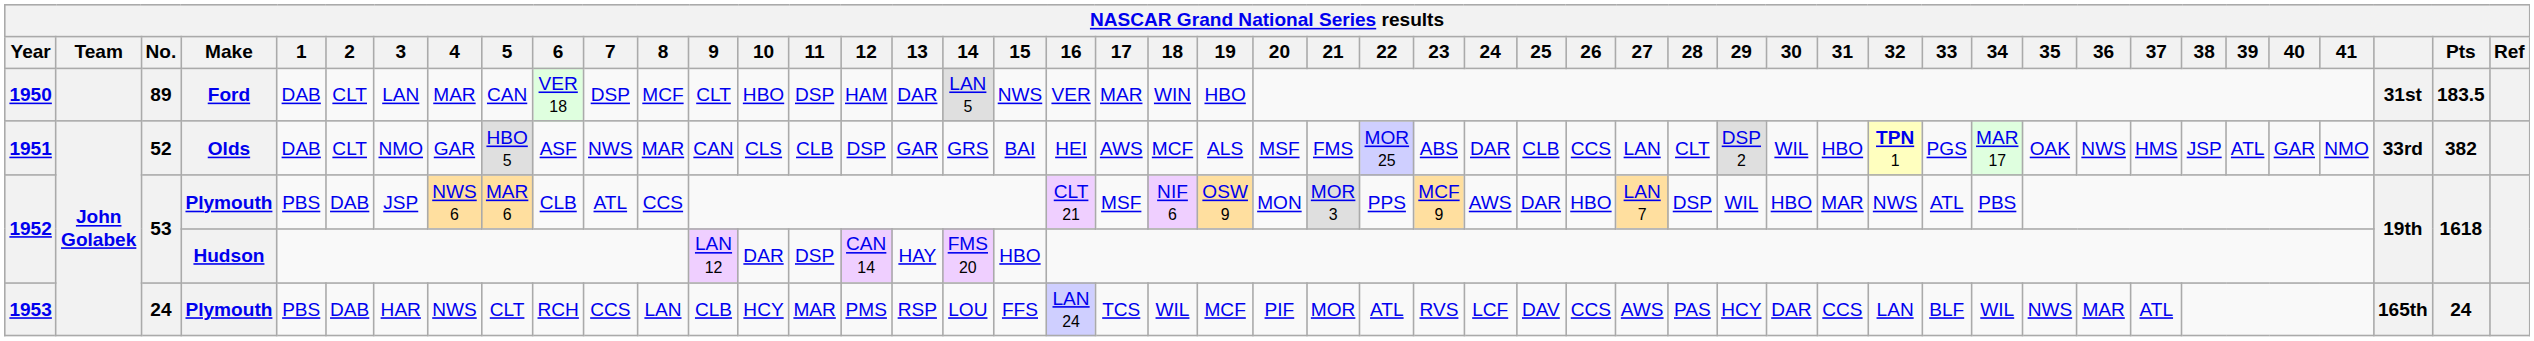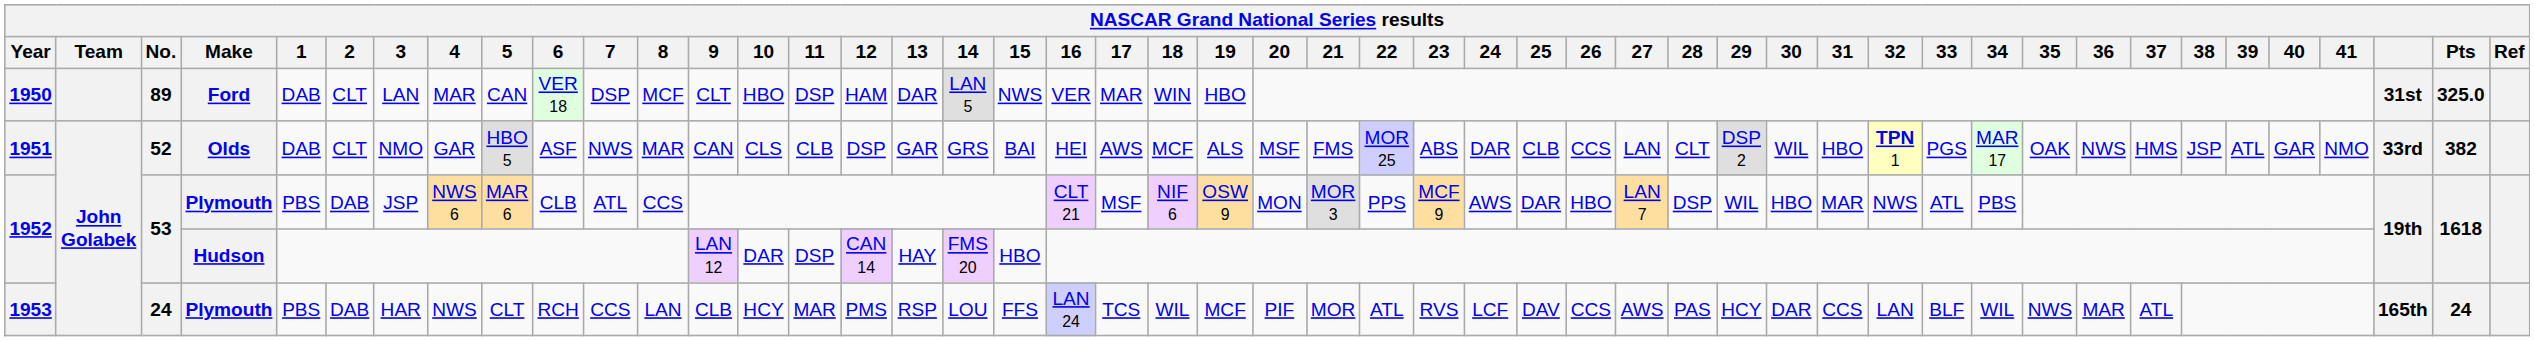 <table class="wikitable" style="text-align:center; font-size:75%">
 <tr>
 <th colspan="69"><a href='#'>NASCAR Grand National Series</a> results</th>
 </tr>
 <tr>
 <th>Year</th>
 <th>Team</th>
 <th>No.</th>
 <th>Make</th>
 <th>1</th>
 <th>2</th>
 <th>3</th>
 <th>4</th>
 <th>5</th>
 <th>6</th>
 <th>7</th>
 <th>8</th>
 <th>9</th>
 <th>10</th>
 <th>11</th>
 <th>12</th>
 <th>13</th>
 <th>14</th>
 <th>15</th>
 <th>16</th>
 <th>17</th>
 <th>18</th>
 <th>19</th>
 <th>20</th>
 <th>21</th>
 <th>22</th>
 <th>23</th>
 <th>24</th>
 <th>25</th>
 <th>26</th>
 <th>27</th>
 <th>28</th>
 <th>29</th>
 <th>30</th>
 <th>31</th>
 <th>32</th>
 <th>33</th>
 <th>34</th>
 <th>35</th>
 <th>36</th>
 <th>37</th>
 <th>38</th>
 <th>39</th>
 <th>40</th>
 <th>41</th>
 <th></th>
 <th>Pts</th>
 <th>Ref</th>
 </tr>
 <tr>
 <th><a href='#'>1950</a></th>
 <th></th>
 <th>89</th>
 <th><a href='#'>Ford</a></th>
 <td><a href='#'>DAB</a></td>
 <td><a href='#'>CLT</a></td>
 <td><a href='#'>LAN</a></td>
 <td><a href='#'>MAR</a></td>
 <td><a href='#'>CAN</a></td>
 <td style="background:#DFFFDF;"><a href='#'>VER</a><br><small>18</small></td>
 <td><a href='#'>DSP</a></td>
 <td><a href='#'>MCF</a></td>
 <td><a href='#'>CLT</a></td>
 <td><a href='#'>HBO</a></td>
 <td><a href='#'>DSP</a></td>
 <td><a href='#'>HAM</a></td>
 <td><a href='#'>DAR</a></td>
 <td style="background:#DFDFDF;"><a href='#'>LAN</a><br><small>5</small></td>
 <td><a href='#'>NWS</a></td>
 <td><a href='#'>VER</a></td>
 <td><a href='#'>MAR</a></td>
 <td><a href='#'>WIN</a></td>
 <td><a href='#'>HBO</a></td>
 <td colspan=22></td>
 <th>31st</th>
-<th>183.5</th>
+<th>325.0</th>
 <th></th>
 </tr>
 <tr>
 <th><a href='#'>1951</a></th>
 <th rowspan=4><a href='#'>John Golabek</a></th>
 <th>52</th>
 <th><a href='#'>Olds</a></th>
 <td><a href='#'>DAB</a></td>
 <td><a href='#'>CLT</a></td>
 <td><a href='#'>NMO</a></td>
 <td><a href='#'>GAR</a></td>
 <td style="background:#DFDFDF;"><a href='#'>HBO</a><br><small>5</small></td>
 <td><a href='#'>ASF</a></td>
 <td><a href='#'>NWS</a></td>
 <td><a href='#'>MAR</a></td>
 <td><a href='#'>CAN</a></td>
 <td><a href='#'>CLS</a></td>
 <td><a href='#'>CLB</a></td>
 <td><a href='#'>DSP</a></td>
 <td><a href='#'>GAR</a></td>
 <td><a href='#'>GRS</a></td>
 <td><a href='#'>BAI</a></td>
 <td><a href='#'>HEI</a></td>
 <td><a href='#'>AWS</a></td>
 <td><a href='#'>MCF</a></td>
 <td><a href='#'>ALS</a></td>
 <td><a href='#'>MSF</a></td>
 <td><a href='#'>FMS</a></td>
 <td style="background:#CFCFFF;"><a href='#'>MOR</a><br><small>25</small></td>
 <td><a href='#'>ABS</a></td>
 <td><a href='#'>DAR</a></td>
 <td><a href='#'>CLB</a></td>
 <td><a href='#'>CCS</a></td>
 <td><a href='#'>LAN</a></td>
 <td><a href='#'>CLT</a></td>
 <td style="background:#DFDFDF;"><a href='#'>DSP</a><br><small>2</small></td>
 <td><a href='#'>WIL</a></td>
 <td><a href='#'>HBO</a></td>
 <td style="background:#FFFFBF;"><strong><a href='#'>TPN</a></strong><br><small>1</small></td>
 <td><a href='#'>PGS</a></td>
 <td style="background:#DFFFDF;"><a href='#'>MAR</a><br><small>17</small></td>
 <td><a href='#'>OAK</a></td>
 <td><a href='#'>NWS</a></td>
 <td><a href='#'>HMS</a></td>
 <td><a href='#'>JSP</a></td>
 <td><a href='#'>ATL</a></td>
 <td><a href='#'>GAR</a></td>
 <td><a href='#'>NMO</a></td>
 <th>33rd</th>
 <th>382</th>
 <th></th>
 </tr>
 <tr>
 <th rowspan=2><a href='#'>1952</a></th>
 <th rowspan=2>53</th>
 <th><a href='#'>Plymouth</a></th>
 <td><a href='#'>PBS</a></td>
 <td><a href='#'>DAB</a></td>
 <td><a href='#'>JSP</a></td>
 <td style="background:#FFDF9F;"><a href='#'>NWS</a><br><small>6</small></td>
 <td style="background:#FFDF9F;"><a href='#'>MAR</a><br><small>6</small></td>
 <td><a href='#'>CLB</a></td>
 <td><a href='#'>ATL</a></td>
 <td><a href='#'>CCS</a></td>
 <td colspan=7></td>
 <td style="background:#EFCFFF;"><a href='#'>CLT</a><br><small>21</small></td>
 <td><a href='#'>MSF</a></td>
 <td style="background:#EFCFFF;"><a href='#'>NIF</a><br><small>6</small></td>
 <td style="background:#FFDF9F;"><a href='#'>OSW</a><br><small>9</small></td>
 <td><a href='#'>MON</a></td>
 <td style="background:#DFDFDF;"><a href='#'>MOR</a><br><small>3</small></td>
 <td><a href='#'>PPS</a></td>
 <td style="background:#FFDF9F;"><a href='#'>MCF</a><br><small>9</small></td>
 <td><a href='#'>AWS</a></td>
 <td><a href='#'>DAR</a></td>
 <td><a href='#'>HBO</a></td>
 <td style="background:#FFDF9F;"><a href='#'>LAN</a><br><small>7</small></td>
 <td><a href='#'>DSP</a></td>
 <td><a href='#'>WIL</a></td>
 <td><a href='#'>HBO</a></td>
 <td><a href='#'>MAR</a></td>
 <td><a href='#'>NWS</a></td>
 <td><a href='#'>ATL</a></td>
 <td><a href='#'>PBS</a></td>
 <td colspan=7></td>
 <th rowspan=2>19th</th>
 <th rowspan=2>1618</th>
 <th rowspan=2></th>
 </tr>
 <tr>
 <th><a href='#'>Hudson</a></th>
 <td colspan=8></td>
 <td style="background:#EFCFFF;"><a href='#'>LAN</a><br><small>12</small></td>
 <td><a href='#'>DAR</a></td>
 <td><a href='#'>DSP</a></td>
 <td style="background:#EFCFFF;"><a href='#'>CAN</a><br><small>14</small></td>
 <td><a href='#'>HAY</a></td>
 <td style="background:#EFCFFF;"><a href='#'>FMS</a><br><small>20</small></td>
 <td><a href='#'>HBO</a></td>
 <td colspan=26></td>
 </tr>
 <tr>
 <th><a href='#'>1953</a></th>
 <th>24</th>
 <th><a href='#'>Plymouth</a></th>
 <td><a href='#'>PBS</a></td>
 <td><a href='#'>DAB</a></td>
 <td><a href='#'>HAR</a></td>
 <td><a href='#'>NWS</a></td>
 <td><a href='#'>CLT</a></td>
 <td><a href='#'>RCH</a></td>
 <td><a href='#'>CCS</a></td>
 <td><a href='#'>LAN</a></td>
 <td><a href='#'>CLB</a></td>
 <td><a href='#'>HCY</a></td>
 <td><a href='#'>MAR</a></td>
 <td><a href='#'>PMS</a></td>
 <td><a href='#'>RSP</a></td>
 <td><a href='#'>LOU</a></td>
 <td><a href='#'>FFS</a></td>
 <td style="background:#CFCFFF;"><a href='#'>LAN</a><br><small>24</small></td>
 <td><a href='#'>TCS</a></td>
 <td><a href='#'>WIL</a></td>
 <td><a href='#'>MCF</a></td>
 <td><a href='#'>PIF</a></td>
 <td><a href='#'>MOR</a></td>
 <td><a href='#'>ATL</a></td>
 <td><a href='#'>RVS</a></td>
 <td><a href='#'>LCF</a></td>
 <td><a href='#'>DAV</a></td>
 <td><a href='#'>CCS</a></td>
 <td><a href='#'>AWS</a></td>
 <td><a href='#'>PAS</a></td>
 <td><a href='#'>HCY</a></td>
 <td><a href='#'>DAR</a></td>
 <td><a href='#'>CCS</a></td>
 <td><a href='#'>LAN</a></td>
 <td><a href='#'>BLF</a></td>
 <td><a href='#'>WIL</a></td>
 <td><a href='#'>NWS</a></td>
 <td><a href='#'>MAR</a></td>
 <td><a href='#'>ATL</a></td>
 <td colspan=4></td>
 <th>165th</th>
 <th>24</th>
 <th></th>
 </tr>
 </table>
